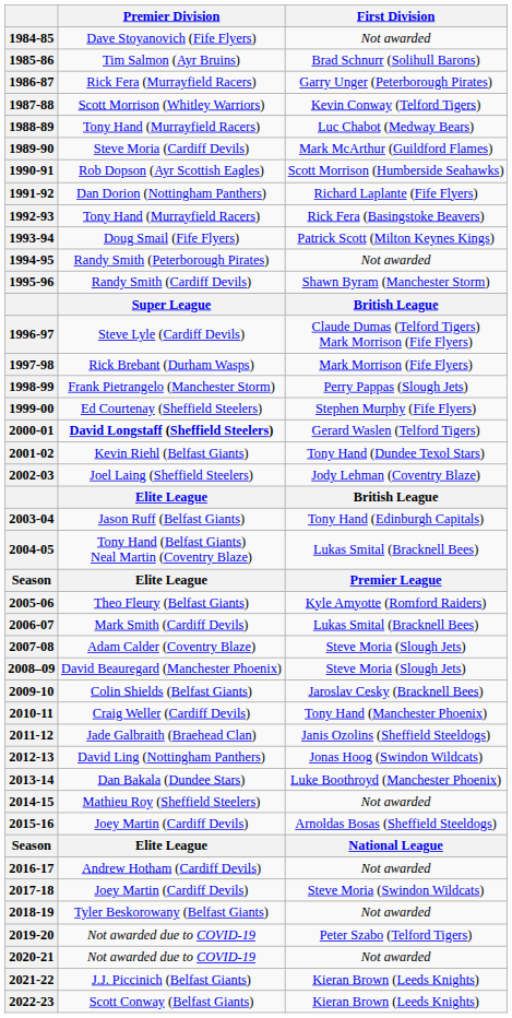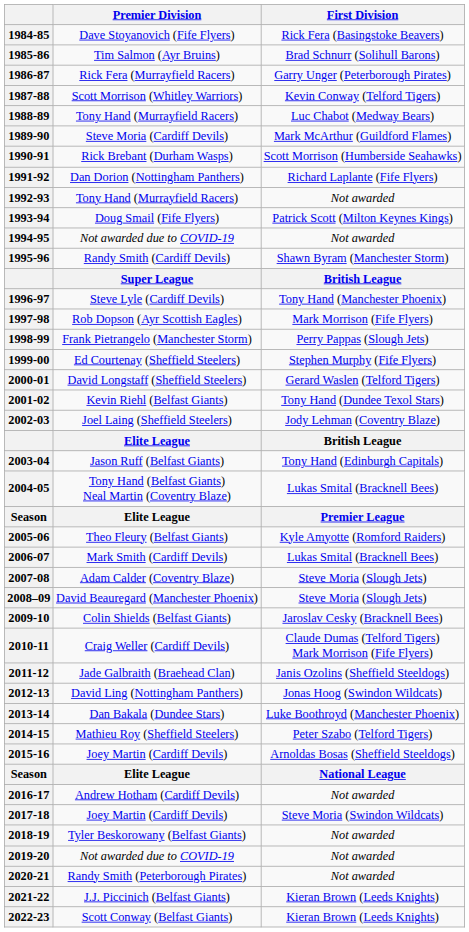 <table class="wikitable" style="text-align: center; font-size: 95%">
 <tr>
 <th rowspan="1"></th>
 <th rowspan="1"><a href='#'>Premier Division</a></th>
 <th rowspan="1"><a href='#'>First Division</a></th>
 </tr>
 <tr>
 <th>1984-85</th>
 <td> <a href='#'>Dave Stoyanovich</a> (<a href='#'>Fife Flyers</a>)</td>
-<td><em>Not awarded</em></td>
+<td> <a href='#'>Rick Fera</a> (<a href='#'>Basingstoke Beavers</a>)</td>
 </tr>
 <tr>
 <th>1985-86</th>
 <td> <a href='#'>Tim Salmon</a> (<a href='#'>Ayr Bruins</a>)</td>
 <td> <a href='#'>Brad Schnurr</a> (<a href='#'>Solihull Barons</a>)</td>
 </tr>
 <tr>
 <th>1986-87</th>
 <td> <a href='#'>Rick Fera</a> (<a href='#'>Murrayfield Racers</a>)</td>
 <td> <a href='#'>Garry Unger</a> (<a href='#'>Peterborough Pirates</a>)</td>
 </tr>
 <tr>
 <th>1987-88</th>
 <td> <a href='#'>Scott Morrison</a> (<a href='#'>Whitley Warriors</a>)</td>
 <td> <a href='#'>Kevin Conway</a> (<a href='#'>Telford Tigers</a>)</td>
 </tr>
 <tr>
 <th>1988-89</th>
 <td> <a href='#'>Tony Hand</a> (<a href='#'>Murrayfield Racers</a>)</td>
 <td> <a href='#'>Luc Chabot</a> (<a href='#'>Medway Bears</a>)</td>
 </tr>
 <tr>
 <th>1989-90</th>
 <td> <a href='#'>Steve Moria</a> (<a href='#'>Cardiff Devils</a>)</td>
 <td> <a href='#'>Mark McArthur</a> (<a href='#'>Guildford Flames</a>)</td>
 </tr>
 <tr>
 <th>1990-91</th>
-<td> <a href='#'>Rob Dopson</a> (<a href='#'>Ayr Scottish Eagles</a>)</td>
+<td> <a href='#'>Rick Brebant</a> (<a href='#'>Durham Wasps</a>)</td>
 <td> <a href='#'>Scott Morrison</a> (<a href='#'>Humberside Seahawks</a>)</td>
 </tr>
 <tr>
 <th>1991-92</th>
 <td> <a href='#'>Dan Dorion</a> (<a href='#'>Nottingham Panthers</a>)</td>
 <td> <a href='#'>Richard Laplante</a> (<a href='#'>Fife Flyers</a>)</td>
 </tr>
 <tr>
 <th>1992-93</th>
 <td> <a href='#'>Tony Hand</a> (<a href='#'>Murrayfield Racers</a>)</td>
-<td> <a href='#'>Rick Fera</a> (<a href='#'>Basingstoke Beavers</a>)</td>
+<td><em>Not awarded</em></td>
 </tr>
 <tr>
 <th>1993-94</th>
 <td> <a href='#'>Doug Smail</a> (<a href='#'>Fife Flyers</a>)</td>
 <td> <a href='#'>Patrick Scott</a> (<a href='#'>Milton Keynes Kings</a>)</td>
 </tr>
 <tr>
 <th>1994-95</th>
-<td> <a href='#'>Randy Smith</a> (<a href='#'>Peterborough Pirates</a>)</td>
+<td><em>Not awarded due to <a href='#'>COVID-19</a></em></td>
 <td><em>Not awarded</em></td>
 </tr>
 <tr>
 <th>1995-96</th>
 <td> <a href='#'>Randy Smith</a> (<a href='#'>Cardiff Devils</a>)</td>
 <td> <a href='#'>Shawn Byram</a> (<a href='#'>Manchester Storm</a>)</td>
 </tr>
 <tr>
 <th rowspan="1"></th>
 <th rowspan="1"><a href='#'>Super League</a></th>
 <th rowspan="1"><a href='#'>British League</a></th>
 </tr>
 <tr>
 <th>1996-97</th>
 <td> <a href='#'>Steve Lyle</a> (<a href='#'>Cardiff Devils</a>)</td>
-<td> <a href='#'>Claude Dumas</a> (<a href='#'>Telford Tigers</a>)<br> <a href='#'>Mark Morrison</a> (<a href='#'>Fife Flyers</a>)</td>
+<td> <a href='#'>Tony Hand</a> (<a href='#'>Manchester Phoenix</a>)</td>
 </tr>
 <tr>
 <th>1997-98</th>
-<td> <a href='#'>Rick Brebant</a> (<a href='#'>Durham Wasps</a>)</td>
+<td> <a href='#'>Rob Dopson</a> (<a href='#'>Ayr Scottish Eagles</a>)</td>
 <td> <a href='#'>Mark Morrison</a> (<a href='#'>Fife Flyers</a>)</td>
 </tr>
 <tr>
 <th>1998-99</th>
 <td> <a href='#'>Frank Pietrangelo</a> (<a href='#'>Manchester Storm</a>)</td>
 <td> <a href='#'>Perry Pappas</a> (<a href='#'>Slough Jets</a>)</td>
 </tr>
 <tr>
 <th>1999-00</th>
 <td> <a href='#'>Ed Courtenay</a> (<a href='#'>Sheffield Steelers</a>)</td>
 <td> <a href='#'>Stephen Murphy</a> (<a href='#'>Fife Flyers</a>)</td>
 </tr>
 <tr>
 <th>2000-01</th>
-<td><strong> <a href='#'>David Longstaff</a> (<a href='#'>Sheffield Steelers</a>)</strong></td>
+<td> <a href='#'>David Longstaff</a> (<a href='#'>Sheffield Steelers</a>)</td>
 <td> <a href='#'>Gerard Waslen</a> (<a href='#'>Telford Tigers</a>)</td>
 </tr>
 <tr>
 <th>2001-02</th>
 <td> <a href='#'>Kevin Riehl</a> (<a href='#'>Belfast Giants</a>)</td>
 <td> <a href='#'>Tony Hand</a> (<a href='#'>Dundee Texol Stars</a>)</td>
 </tr>
 <tr>
 <th>2002-03</th>
 <td> <a href='#'>Joel Laing</a> (<a href='#'>Sheffield Steelers</a>)</td>
 <td> <a href='#'>Jody Lehman</a> (<a href='#'>Coventry Blaze</a>)</td>
 </tr>
 <tr>
 <th rowspan="1"></th>
 <th rowspan="1"><a href='#'>Elite League</a></th>
 <th rowspan="1">British League</th>
 </tr>
 <tr>
 <th>2003-04</th>
 <td> <a href='#'>Jason Ruff</a> (<a href='#'>Belfast Giants</a>)</td>
 <td> <a href='#'>Tony Hand</a> (<a href='#'>Edinburgh Capitals</a>)</td>
 </tr>
 <tr>
 <th>2004-05</th>
 <td> <a href='#'>Tony Hand</a> (<a href='#'>Belfast Giants</a>)<br>  <a href='#'>Neal Martin</a> (<a href='#'>Coventry Blaze</a>)</td>
 <td> <a href='#'>Lukas Smital</a> (<a href='#'>Bracknell Bees</a>)</td>
 </tr>
 <tr>
 <th rowspan="1">Season</th>
 <th rowspan="1">Elite League</th>
 <th rowspan="1"><a href='#'>Premier League</a></th>
 </tr>
 <tr>
 <th>2005-06</th>
 <td> <a href='#'>Theo Fleury</a> (<a href='#'>Belfast Giants</a>)</td>
 <td> <a href='#'>Kyle Amyotte</a> (<a href='#'>Romford Raiders</a>)</td>
 </tr>
 <tr>
 <th>2006-07</th>
 <td> <a href='#'>Mark Smith</a> (<a href='#'>Cardiff Devils</a>)</td>
 <td> <a href='#'>Lukas Smital</a> (<a href='#'>Bracknell Bees</a>)</td>
 </tr>
 <tr>
 <th>2007-08</th>
 <td> <a href='#'>Adam Calder</a> (<a href='#'>Coventry Blaze</a>)</td>
 <td> <a href='#'>Steve Moria</a> (<a href='#'>Slough Jets</a>)</td>
 </tr>
 <tr>
 <th>2008–09</th>
 <td> <a href='#'>David Beauregard</a> (<a href='#'>Manchester Phoenix</a>)</td>
 <td> <a href='#'>Steve Moria</a> (<a href='#'>Slough Jets</a>)</td>
 </tr>
 <tr>
 <th>2009-10</th>
 <td> <a href='#'>Colin Shields</a> (<a href='#'>Belfast Giants</a>)</td>
 <td> <a href='#'>Jaroslav Cesky</a> (<a href='#'>Bracknell Bees</a>)</td>
 </tr>
 <tr>
 <th>2010-11</th>
 <td> <a href='#'>Craig Weller</a> (<a href='#'>Cardiff Devils</a>)</td>
-<td> <a href='#'>Tony Hand</a> (<a href='#'>Manchester Phoenix</a>)</td>
+<td> <a href='#'>Claude Dumas</a> (<a href='#'>Telford Tigers</a>)<br> <a href='#'>Mark Morrison</a> (<a href='#'>Fife Flyers</a>)</td>
 </tr>
 <tr>
 <th>2011-12</th>
 <td> <a href='#'>Jade Galbraith</a> (<a href='#'>Braehead Clan</a>)</td>
 <td> <a href='#'>Janis Ozolins</a> (<a href='#'>Sheffield Steeldogs</a>)</td>
 </tr>
 <tr>
 <th>2012-13</th>
 <td> <a href='#'>David Ling</a> (<a href='#'>Nottingham Panthers</a>)</td>
 <td> <a href='#'>Jonas Hoog</a> (<a href='#'>Swindon Wildcats</a>)</td>
 </tr>
 <tr>
 <th>2013-14</th>
 <td> <a href='#'>Dan Bakala</a> (<a href='#'>Dundee Stars</a>)</td>
 <td> <a href='#'>Luke Boothroyd</a> (<a href='#'>Manchester Phoenix</a>)</td>
 </tr>
 <tr>
 <th>2014-15</th>
 <td> <a href='#'>Mathieu Roy</a> (<a href='#'>Sheffield Steelers</a>)</td>
-<td><em>Not awarded</em></td>
+<td> <a href='#'>Peter Szabo</a> (<a href='#'>Telford Tigers</a>)</td>
 </tr>
 <tr>
 <th>2015-16</th>
 <td> <a href='#'>Joey Martin</a> (<a href='#'>Cardiff Devils</a>)</td>
 <td> <a href='#'>Arnoldas Bosas</a> (<a href='#'>Sheffield Steeldogs</a>)</td>
 </tr>
 <tr>
 <th rowspan="1">Season</th>
 <th rowspan="1">Elite League</th>
 <th rowspan="1"><a href='#'>National League</a></th>
 </tr>
 <tr>
 <th>2016-17</th>
 <td> <a href='#'>Andrew Hotham</a> (<a href='#'>Cardiff Devils</a>)</td>
 <td><em>Not awarded</em></td>
 </tr>
 <tr>
 <th>2017-18</th>
 <td> <a href='#'>Joey Martin</a> (<a href='#'>Cardiff Devils</a>)</td>
 <td> <a href='#'>Steve Moria</a> (<a href='#'>Swindon Wildcats</a>)</td>
 </tr>
 <tr>
 <th>2018-19</th>
 <td> <a href='#'>Tyler Beskorowany</a> (<a href='#'>Belfast Giants</a>)</td>
 <td><em>Not awarded</em></td>
 </tr>
 <tr>
 <th>2019-20</th>
 <td><em>Not awarded due to <a href='#'>COVID-19</a></em></td>
-<td> <a href='#'>Peter Szabo</a> (<a href='#'>Telford Tigers</a>)</td>
+<td><em>Not awarded</em></td>
 </tr>
 <tr>
 <th>2020-21</th>
-<td><em>Not awarded due to <a href='#'>COVID-19</a></em></td>
+<td> <a href='#'>Randy Smith</a> (<a href='#'>Peterborough Pirates</a>)</td>
 <td><em>Not awarded</em></td>
 </tr>
 <tr>
 <th>2021-22</th>
 <td> <a href='#'>J.J. Piccinich</a> (<a href='#'>Belfast Giants</a>)</td>
 <td> <a href='#'>Kieran Brown</a> (<a href='#'>Leeds Knights</a>)</td>
 </tr>
 <tr>
 <th>2022-23</th>
 <td> <a href='#'>Scott Conway</a> (<a href='#'>Belfast Giants</a>)</td>
 <td> <a href='#'>Kieran Brown</a> (<a href='#'>Leeds Knights</a>)</td>
 </tr>
 </table>
